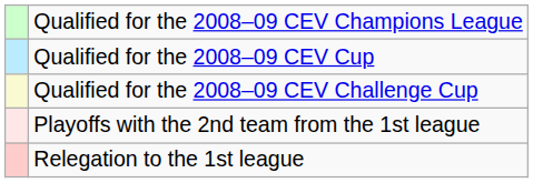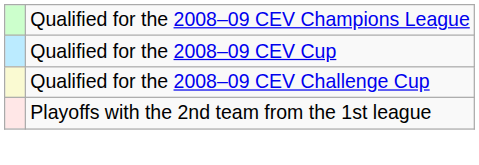 <table class="wikitable" style="text-align: left;">
 <tr>
 <td width=10px bgcolor=#CCFFCC></td>
 <td>Qualified for the <a href='#'>2008–09 CEV Champions League</a></td>
 </tr>
 <tr>
 <td width=10px bgcolor=#BBEBFF></td>
 <td>Qualified for the <a href='#'>2008–09 CEV Cup</a></td>
 </tr>
 <tr>
 <td width=10px bgcolor=#FAFAD2></td>
 <td>Qualified for the <a href='#'>2008–09 CEV Challenge Cup</a></td>
 </tr>
 <tr>
 <td width=10px bgcolor=#FFE7E7></td>
 <td>Playoffs with the 2nd team from the 1st league</td>
 </tr>
-<tr>
-<td width=10px bgcolor=#FFCCCC></td>
-<td>Relegation to the 1st league</td>
-</tr>
 </table>
